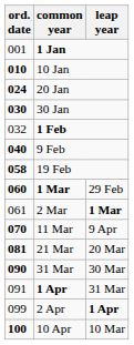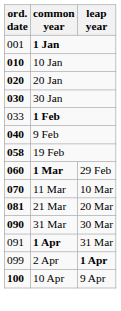 <table class="wikitable" style="float:left">
 <tr>
 <th>ord. <br> date</th>
 <th>common <br> year</th>
 <th>leap <br> year</th>
 </tr>
 <tr>
 <td>001</td>
 <td colspan=2><strong>1 Jan</strong></td>
 </tr>
 <tr>
 <td><strong>010</strong></td>
 <td colspan=2>10 Jan</td>
 </tr>
 <tr>
-<td><strong>024</strong></td>
+<td><strong>020</strong></td>
 <td colspan=2>20 Jan</td>
 </tr>
 <tr>
 <td><strong>030</strong></td>
 <td colspan=2>30 Jan</td>
 </tr>
 <tr>
-<td>032</td>
+<td>033</td>
 <td colspan=2><strong>1 Feb</strong></td>
 </tr>
 <tr>
 <td><strong>040</strong></td>
 <td colspan=2>9 Feb</td>
 </tr>
 <tr>
 <td><strong>058</strong></td>
 <td colspan=2>19 Feb</td>
 </tr>
 <tr>
 <td><strong>060</strong></td>
 <td><strong>1 Mar</strong></td>
 <td>29 Feb</td>
 </tr>
 <tr>
-<td>061</td>
-<td>2 Mar</td>
-<td><strong>1 Mar</strong></td>
-</tr>
-<tr>
 <td><strong>070</strong></td>
 <td>11 Mar</td>
-<td>9 Apr</td>
+<td>10 Mar</td>
 </tr>
 <tr>
 <td><strong>081</strong></td>
 <td>21 Mar</td>
 <td>20 Mar</td>
 </tr>
 <tr>
 <td><strong>090</strong></td>
 <td>31 Mar</td>
 <td>30 Mar</td>
 </tr>
 <tr>
 <td>091</td>
 <td><strong>1 Apr</strong></td>
 <td>31 Mar</td>
 </tr>
 <tr>
 <td>099</td>
 <td>2 Apr</td>
 <td><strong>1 Apr</strong></td>
 </tr>
 <tr>
 <td><strong>100</strong></td>
 <td>10 Apr</td>
-<td>10 Mar</td>
+<td>9 Apr</td>
 </tr>
 </table>
